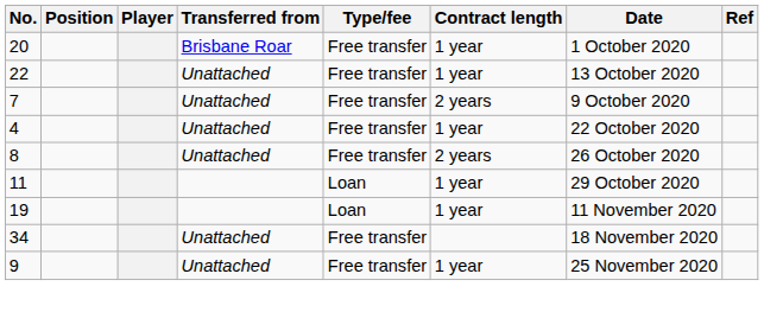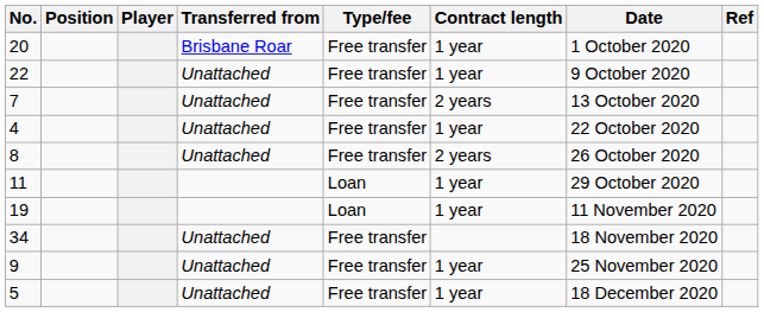 <table class="wikitable plainrowheaders sortable" style="text-align:center; text-align:left">
 <tr>
 <th scope="col">No.</th>
 <th scope="col">Position</th>
 <th scope="col">Player</th>
 <th scope="col">Transferred from</th>
 <th scope="col">Type/fee</th>
 <th scope="col">Contract length</th>
 <th scope="col">Date</th>
 <th scope="col" class="unsortable">Ref</th>
 </tr>
 <tr>
 <td>20</td>
 <td></td>
 <th scope="row"></th>
 <td><a href='#'>Brisbane Roar</a></td>
 <td>Free transfer</td>
 <td>1 year</td>
 <td>1 October 2020</td>
 <td></td>
 </tr>
 <tr>
 <td>22</td>
 <td></td>
 <th scope="row"></th>
 <td><em>Unattached</em></td>
 <td>Free transfer</td>
 <td>1 year</td>
-<td>13 October 2020</td>
+<td>9 October 2020</td>
 <td></td>
 </tr>
 <tr>
 <td>7</td>
 <td></td>
 <th scope="row"></th>
 <td><em>Unattached</em></td>
 <td>Free transfer</td>
 <td>2 years</td>
-<td>9 October 2020</td>
+<td>13 October 2020</td>
 <td></td>
 </tr>
 <tr>
 <td>4</td>
 <td></td>
 <th scope="row"></th>
 <td><em>Unattached</em></td>
 <td>Free transfer</td>
 <td>1 year</td>
 <td>22 October 2020</td>
 <td></td>
 </tr>
 <tr>
 <td>8</td>
 <td></td>
 <th scope="row"></th>
 <td><em>Unattached</em></td>
 <td>Free transfer</td>
 <td>2 years</td>
 <td>26 October 2020</td>
 <td></td>
 </tr>
 <tr>
 <td>11</td>
 <td></td>
 <th scope="row"></th>
 <td></td>
 <td>Loan</td>
 <td>1 year</td>
 <td>29 October 2020</td>
 <td></td>
 </tr>
 <tr>
 <td>19</td>
 <td></td>
 <th scope="row"></th>
 <td></td>
 <td>Loan</td>
 <td>1 year</td>
 <td>11 November 2020</td>
 <td></td>
 </tr>
 <tr>
 <td>34</td>
 <td></td>
 <th scope="row"></th>
 <td><em>Unattached</em></td>
 <td>Free transfer</td>
 <td></td>
 <td>18 November 2020</td>
 <td></td>
 </tr>
 <tr>
 <td>9</td>
 <td></td>
 <th scope="row"></th>
 <td><em>Unattached</em></td>
 <td>Free transfer</td>
 <td>1 year</td>
 <td>25 November 2020</td>
 <td></td>
 </tr>
+<tr>
+<td>5</td>
+<td></td>
+<th scope="row"></th>
+<td><em>Unattached</em></td>
+<td>Free transfer</td>
+<td>1 year</td>
+<td>18 December 2020</td>
+<td></td>
+</tr>
 </table>
